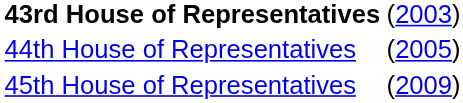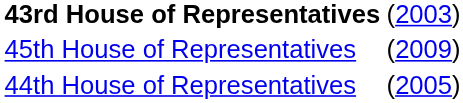 <table id=toc style="float:right">
 <tr>
 <td><strong>43rd House of Representatives</strong></td>
 <td>(<a href='#'>2003</a>)</td>
 </tr>
 <tr>
+<td><a href='#'>45th House of Representatives</a></td>
+<td>(<a href='#'>2009</a>)</td>
+</tr>
+<tr>
 <td><a href='#'>44th House of Representatives</a></td>
 <td>(<a href='#'>2005</a>)</td>
 </tr>
-<tr>
-<td><a href='#'>45th House of Representatives</a></td>
-<td>(<a href='#'>2009</a>)</td>
-</tr>
 </table>
